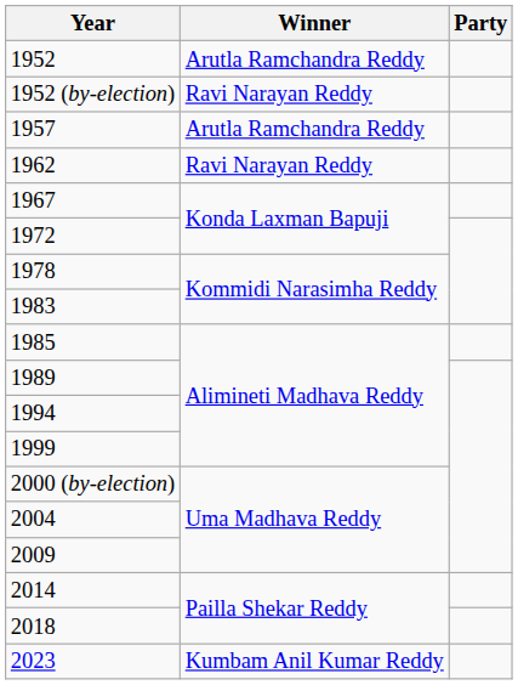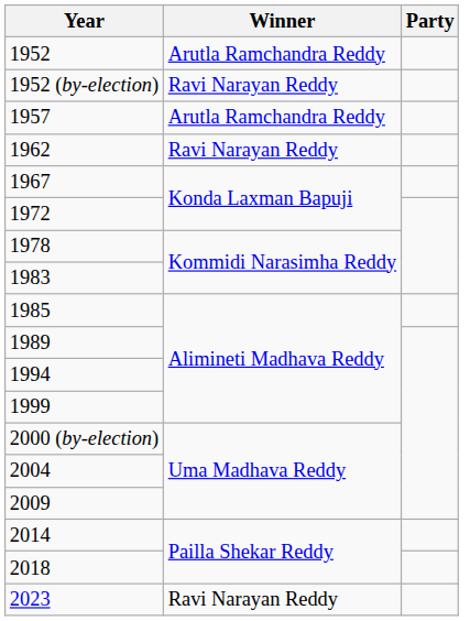 <table class="wikitable sortable">
 <tr>
 <th>Year</th>
 <th>Winner</th>
 <th colspan=2>Party</th>
 </tr>
 <tr>
 <td>1952</td>
 <td><a href='#'>Arutla Ramchandra Reddy</a></td>
 <td></td>
 </tr>
 <tr>
 <td>1952 (<em>by-election</em>)</td>
 <td><a href='#'>Ravi Narayan Reddy</a></td>
 <td></td>
 </tr>
 <tr>
 <td>1957</td>
 <td><a href='#'>Arutla Ramchandra Reddy</a></td>
 <td></td>
 </tr>
 <tr>
 <td>1962</td>
 <td><a href='#'>Ravi Narayan Reddy</a></td>
 <td></td>
 </tr>
 <tr>
 <td>1967</td>
 <td rowspan=2><a href='#'>Konda Laxman Bapuji</a></td>
 <td></td>
 </tr>
 <tr>
 <td>1972</td>
 </tr>
 <tr>
 <td>1978</td>
 <td rowspan=2><a href='#'>Kommidi Narasimha Reddy</a></td>
 </tr>
 <tr>
 <td>1983</td>
 </tr>
 <tr>
 <td>1985</td>
 <td rowspan=4><a href='#'>Alimineti Madhava Reddy</a></td>
 <td></td>
 </tr>
 <tr>
 <td>1989</td>
 </tr>
 <tr>
 <td>1994</td>
 </tr>
 <tr>
 <td>1999</td>
 </tr>
 <tr>
 <td>2000 (<em>by-election</em>)</td>
 <td rowspan=3><a href='#'>Uma Madhava Reddy</a></td>
 </tr>
 <tr>
 <td>2004</td>
 </tr>
 <tr>
 <td>2009</td>
 </tr>
 <tr>
 <td>2014</td>
 <td rowspan=2><a href='#'>Pailla Shekar Reddy</a></td>
 <td></td>
 </tr>
 <tr>
 <td>2018</td>
 </tr>
 <tr>
 <td><a href='#'>2023</a></td>
-<td><a href='#'>Kumbam Anil Kumar Reddy</a></td>
+<td>Ravi Narayan Reddy</td>
 <td></td>
 </tr>
 </table>
